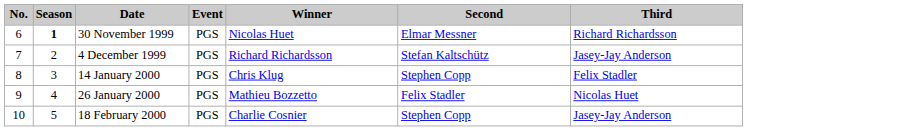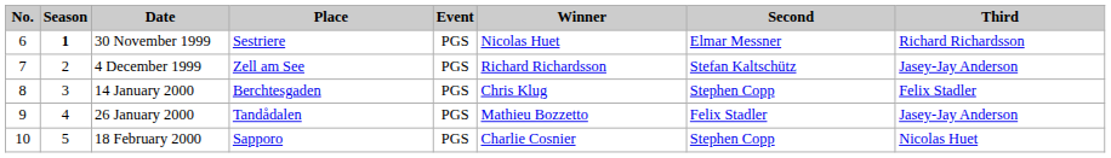 <table class="wikitable plainrowheaders" style="background:#fff; font-size:86%; border:grey solid 1px; border-collapse:collapse;">
 <tr style="background:#ccc; text-align:center;">
 <th scope="col" style="background:#ccc; width:25px;">No.</th>
 <th scope="col" style="background:#ccc; width:30px;">Season</th>
 <th scope="col" style="background:#ccc; width:120px;">Date</th>
+<th scope="col" style="background:#ccc; width:180px;">Place</th>
 <th scope="col" style="background:#ccc; width:15px;">Event</th>
 <th scope="col" style="background:#ccc; width:185px;">Winner</th>
 <th scope="col" style="background:#ccc; width:185px;">Second</th>
 <th scope="col" style="background:#ccc; width:185px;">Third</th>
 </tr>
 <tr>
 <td align=center>6</td>
 <td align=center><strong>1</strong></td>
 <td>30 November 1999</td>
+<td> <a href='#'>Sestriere</a></td>
 <td align=center>PGS</td>
 <td> <a href='#'>Nicolas Huet</a></td>
 <td> <a href='#'>Elmar Messner</a></td>
 <td> <a href='#'>Richard Richardsson</a></td>
 </tr>
 <tr>
 <td align=center>7</td>
 <td align=center>2</td>
 <td>4 December 1999</td>
+<td> <a href='#'>Zell am See</a></td>
 <td align=center>PGS</td>
 <td> <a href='#'>Richard Richardsson</a></td>
 <td> <a href='#'>Stefan Kaltschütz</a></td>
 <td> <a href='#'>Jasey-Jay Anderson</a></td>
 </tr>
 <tr>
 <td align=center>8</td>
 <td align=center>3</td>
 <td>14 January 2000</td>
+<td> <a href='#'>Berchtesgaden</a></td>
 <td align=center>PGS</td>
 <td> <a href='#'>Chris Klug</a></td>
 <td> <a href='#'>Stephen Copp</a></td>
 <td> <a href='#'>Felix Stadler</a></td>
 </tr>
 <tr>
 <td align=center>9</td>
 <td align=center>4</td>
 <td>26 January 2000</td>
+<td> <a href='#'>Tandådalen</a></td>
 <td align=center>PGS</td>
 <td> <a href='#'>Mathieu Bozzetto</a></td>
 <td> <a href='#'>Felix Stadler</a></td>
-<td> <a href='#'>Nicolas Huet</a></td>
+<td> <a href='#'>Jasey-Jay Anderson</a></td>
 </tr>
 <tr>
 <td align=center>10</td>
 <td align=center>5</td>
 <td>18 February 2000</td>
+<td> <a href='#'>Sapporo</a></td>
 <td align=center>PGS</td>
 <td> <a href='#'>Charlie Cosnier</a></td>
 <td> <a href='#'>Stephen Copp</a></td>
-<td> <a href='#'>Jasey-Jay Anderson</a></td>
+<td> <a href='#'>Nicolas Huet</a></td>
 </tr>
 </table>
